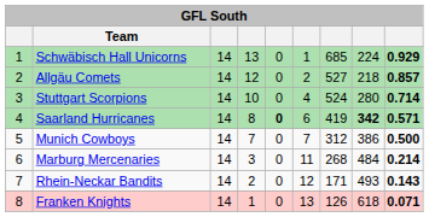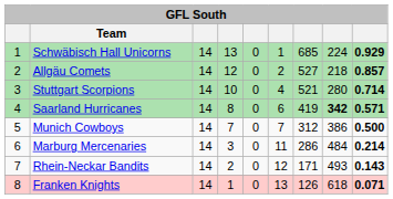 <table class="wikitable" style="font-size: 95%;">
 <tr>
 <th colspan="10" style="background:silver">GFL South</th>
 </tr>
 <tr>
 <th width="25"></th>
 <th style="width:200px;">Team</th>
 <th width="25"></th>
 <th width="25"></th>
 <th width="25"></th>
 <th width="25"></th>
 <th width="30"></th>
 <th width="30"></th>
 <th width="30"></th>
 </tr>
 <tr style="background:#ace1af" align=center>
 <td>1</td>
 <td align=left><a href='#'>Schwäbisch Hall Unicorns</a></td>
 <td>14</td>
 <td>13</td>
 <td>0</td>
 <td>1</td>
 <td>685</td>
 <td>224</td>
 <td><strong>0.929</strong></td>
 </tr>
 <tr style="background:#ace1af" align=center>
 <td>2</td>
 <td align=left><a href='#'>Allgäu Comets</a></td>
 <td>14</td>
 <td>12</td>
 <td>0</td>
 <td>2</td>
 <td>527</td>
 <td>218</td>
 <td><strong>0.857</strong></td>
 </tr>
 <tr style="background:#ace1af" align=center>
 <td>3</td>
 <td align=left><a href='#'>Stuttgart Scorpions</a></td>
 <td>14</td>
 <td>10</td>
 <td>0</td>
 <td>4</td>
-<td>524</td>
+<td>521</td>
 <td>280</td>
 <td><strong>0.714</strong></td>
 </tr>
 <tr style="background:#ace1af" align=center>
 <td>4</td>
 <td align=left><a href='#'>Saarland Hurricanes</a></td>
 <td>14</td>
 <td>8</td>
-<td><strong>0</strong></td>
+<td>0</td>
 <td>6</td>
 <td>419</td>
 <td><strong>342</strong></td>
 <td><strong>0.571</strong></td>
 </tr>
 <tr align=center>
 <td>5</td>
 <td align=left><a href='#'>Munich Cowboys</a></td>
 <td>14</td>
 <td>7</td>
 <td>0</td>
 <td>7</td>
 <td>312</td>
 <td>386</td>
 <td><strong>0.500</strong></td>
 </tr>
 <tr align=center>
 <td>6</td>
 <td align=left><a href='#'>Marburg Mercenaries</a></td>
 <td>14</td>
 <td>3</td>
 <td>0</td>
 <td>11</td>
-<td>268</td>
+<td>286</td>
 <td>484</td>
 <td><strong>0.214</strong></td>
 </tr>
 <tr align=center>
 <td>7</td>
 <td align=left><a href='#'>Rhein-Neckar Bandits</a></td>
 <td>14</td>
 <td>2</td>
 <td>0</td>
 <td>12</td>
 <td>171</td>
 <td>493</td>
 <td><strong>0.143</strong></td>
 </tr>
 <tr style="background:#ffcccc" align=center>
 <td>8</td>
 <td align=left><a href='#'>Franken Knights</a></td>
 <td>14</td>
 <td>1</td>
 <td>0</td>
 <td>13</td>
 <td>126</td>
 <td>618</td>
 <td><strong>0.071</strong></td>
 </tr>
 </table>
